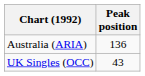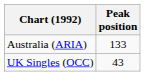 <table class="wikitable">
 <tr>
 <th>Chart (1992)</th>
 <th>Peak<br>position</th>
 </tr>
 <tr>
 <td>Australia (<a href='#'>ARIA</a>)</td>
-<td style="text-align:center;">136</td>
+<td style="text-align:center;">133</td>
 </tr>
 <tr>
 <td><a href='#'>UK Singles</a> (<a href='#'>OCC</a>)</td>
 <td style="text-align:center;">43</td>
 </tr>
 </table>
